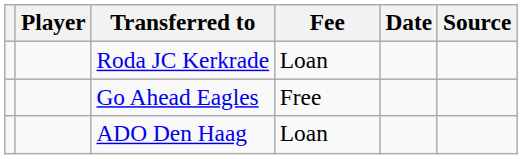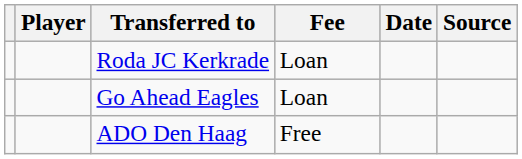 <table class="wikitable plainrowheaders sortable">
 <tr>
 <th></th>
 <th scope="col">Player</th>
 <th>Transferred to</th>
 <th style="width: 65px;">Fee</th>
 <th scope="col">Date</th>
 <th scope="col">Source</th>
 </tr>
 <tr>
 <td align=center></td>
 <td></td>
 <td> <a href='#'>Roda JC Kerkrade</a></td>
 <td>Loan</td>
 <td></td>
 <td></td>
 </tr>
 <tr>
 <td align=center></td>
 <td></td>
 <td> <a href='#'>Go Ahead Eagles</a></td>
-<td>Free</td>
+<td>Loan</td>
 <td></td>
 <td></td>
 </tr>
 <tr>
 <td align=center></td>
 <td></td>
 <td> <a href='#'>ADO Den Haag</a></td>
-<td>Loan</td>
+<td>Free</td>
 <td></td>
 <td></td>
 </tr>
 </table>
